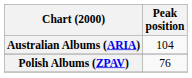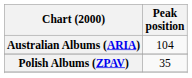 <table class="wikitable sortable plainrowheaders" style="text-align:center;">
 <tr>
 <th scope="col">Chart (2000)</th>
 <th scope="col">Peak<br>position</th>
 </tr>
 <tr>
 <th scope="row">Australian Albums (<a href='#'>ARIA</a>)</th>
 <td align="center">104</td>
 </tr>
 <tr>
 </tr>
 <tr>
 <th scope="row">Polish Albums (<a href='#'>ZPAV</a>)</th>
-<td>76</td>
+<td>35</td>
 </tr>
 <tr>
 </tr>
 <tr>
 </tr>
 <tr>
 </tr>
 </table>
